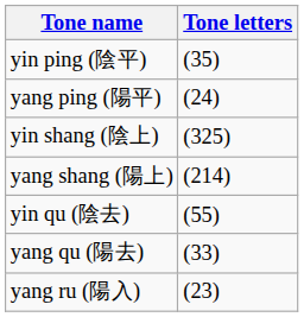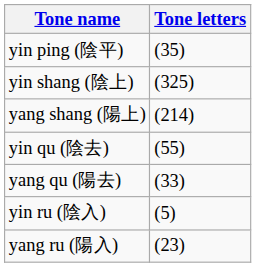 <table class="wikitable">
 <tr>
 <th><a href='#'>Tone name</a></th>
 <th><a href='#'>Tone letters</a></th>
 </tr>
 <tr>
 <td>yin ping (陰平)</td>
 <td> (35)</td>
-</tr>
-<tr>
-<td>yang ping (陽平)</td>
-<td> (24)</td>
 </tr>
 <tr>
 <td>yin shang (陰上)</td>
 <td> (325)</td>
 </tr>
 <tr>
 <td>yang shang (陽上)</td>
 <td> (214)</td>
 </tr>
 <tr>
 <td>yin qu (陰去)</td>
 <td> (55)</td>
 </tr>
 <tr>
 <td>yang qu (陽去)</td>
 <td> (33)</td>
 </tr>
 <tr>
+<td>yin ru (陰入)</td>
+<td> (5)</td>
+</tr>
+<tr>
 <td>yang ru (陽入)</td>
 <td> (23)</td>
 </tr>
 </table>
